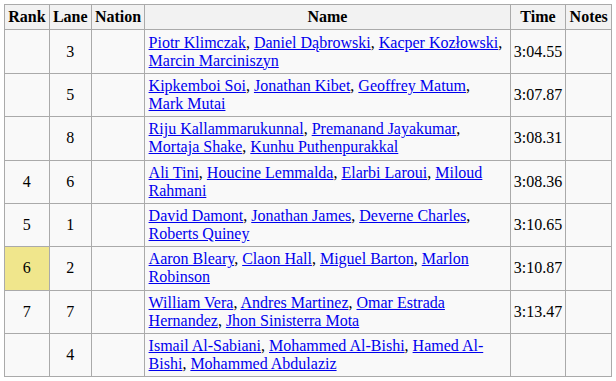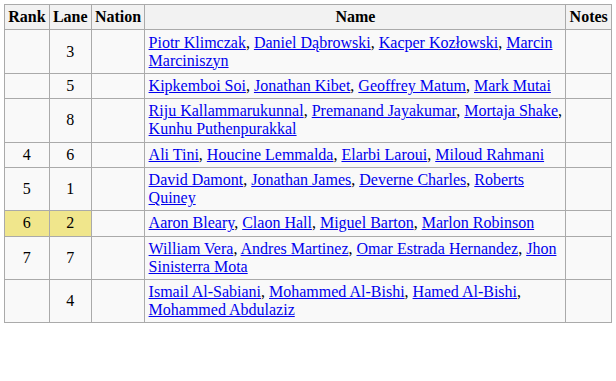 <table class="wikitable sortable" style="text-align:center">
 <tr>
 <th>Rank</th>
 <th>Lane</th>
 <th>Nation</th>
 <th>Name</th>
-<th>Time</th>
 <th>Notes</th>
 </tr>
 <tr>
 <td></td>
 <td>3</td>
 <td align=left></td>
 <td align=left><a href='#'>Piotr Klimczak</a>, <a href='#'>Daniel Dąbrowski</a>, <a href='#'>Kacper Kozłowski</a>, <a href='#'>Marcin Marciniszyn</a></td>
-<td>3:04.55</td>
 <td></td>
 </tr>
 <tr>
 <td></td>
 <td>5</td>
 <td align=left></td>
 <td align=left><a href='#'>Kipkemboi Soi</a>, <a href='#'>Jonathan Kibet</a>, <a href='#'>Geoffrey Matum</a>, <a href='#'>Mark Mutai</a></td>
-<td>3:07.87</td>
 <td></td>
 </tr>
 <tr>
 <td></td>
 <td>8</td>
 <td align=left></td>
 <td align=left><a href='#'>Riju Kallammarukunnal</a>, <a href='#'>Premanand Jayakumar</a>, <a href='#'>Mortaja Shake</a>, <a href='#'>Kunhu Puthenpurakkal</a></td>
-<td>3:08.31</td>
 <td></td>
 </tr>
 <tr>
 <td>4</td>
 <td>6</td>
 <td align=left></td>
 <td align=left><a href='#'>Ali Tini</a>, <a href='#'>Houcine Lemmalda</a>, <a href='#'>Elarbi Laroui</a>, <a href='#'>Miloud Rahmani</a></td>
-<td>3:08.36</td>
 <td></td>
 </tr>
 <tr>
 <td>5</td>
 <td>1</td>
 <td align=left></td>
 <td align=left><a href='#'>David Damont</a>, <a href='#'>Jonathan James</a>, <a href='#'>Deverne Charles</a>, <a href='#'>Roberts Quiney</a></td>
-<td>3:10.65</td>
 <td></td>
 </tr>
 <tr>
 <td style="background: khaki;">6</td>
-<td>2</td>
+<td style="background: khaki;">2</td>
 <td align=left></td>
 <td align=left><a href='#'>Aaron Bleary</a>, <a href='#'>Claon Hall</a>, <a href='#'>Miguel Barton</a>, <a href='#'>Marlon Robinson</a></td>
-<td>3:10.87</td>
 <td></td>
 </tr>
 <tr>
 <td>7</td>
 <td>7</td>
 <td align=left></td>
 <td align=left><a href='#'>William Vera</a>, <a href='#'>Andres Martinez</a>, <a href='#'>Omar Estrada Hernandez</a>, <a href='#'>Jhon Sinisterra Mota</a></td>
-<td>3:13.47</td>
 <td></td>
 </tr>
 <tr>
 <td></td>
 <td>4</td>
 <td align=left></td>
 <td align=left><a href='#'>Ismail Al-Sabiani</a>, <a href='#'>Mohammed Al-Bishi</a>, <a href='#'>Hamed Al-Bishi</a>, <a href='#'>Mohammed Abdulaziz</a></td>
 <td></td>
-<td></td>
 </tr>
 </table>
